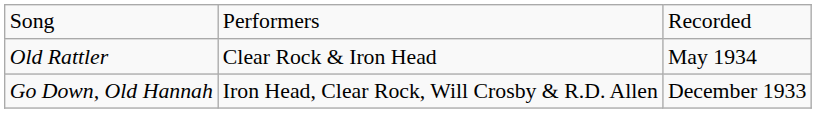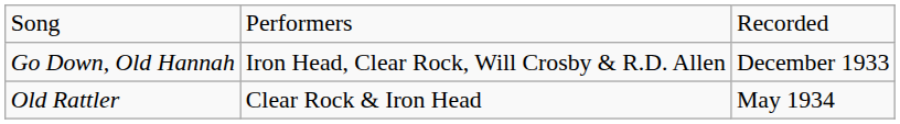 <table class="wikitable">
 <tr>
 <td>Song</td>
 <td>Performers</td>
 <td>Recorded</td>
 </tr>
 <tr>
+<td><em>Go Down, Old Hannah</em></td>
+<td>Iron Head, Clear Rock, Will Crosby & R.D. Allen</td>
+<td>December 1933</td>
+</tr>
+<tr>
 <td><em>Old Rattler</em></td>
 <td>Clear Rock & Iron Head</td>
 <td>May 1934</td>
 </tr>
-<tr>
-<td><em>Go Down, Old Hannah</em></td>
-<td>Iron Head, Clear Rock, Will Crosby & R.D. Allen</td>
-<td>December 1933</td>
-</tr>
 </table>
